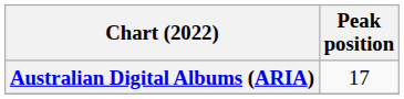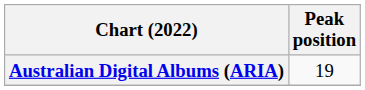 <table class="wikitable sortable plainrowheaders" style="text-align:center">
 <tr>
 <th scope="col">Chart (2022)</th>
 <th scope="col">Peak<br>position</th>
 </tr>
 <tr>
 <th scope="row"><a href='#'>Australian Digital Albums</a> (<a href='#'>ARIA</a>)</th>
-<td>17</td>
+<td>19</td>
 </tr>
 <tr>
 </tr>
 <tr>
 </tr>
 <tr>
 </tr>
 <tr>
 </tr>
 <tr>
 </tr>
 <tr>
 </tr>
 <tr>
 </tr>
 </table>
